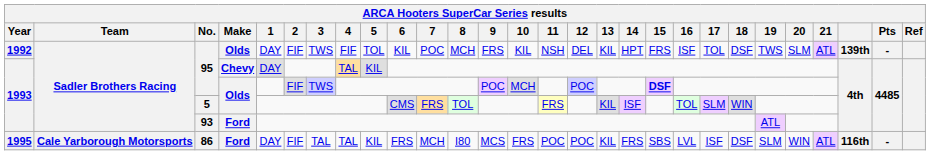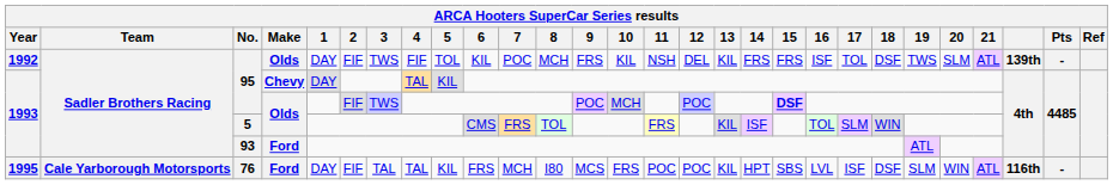 <table class="wikitable" style="text-align:center; font-size:75%">
 <tr>
 <th colspan=45><a href='#'>ARCA Hooters SuperCar Series</a> results</th>
 </tr>
 <tr>
 <th>Year</th>
 <th>Team</th>
 <th>No.</th>
 <th>Make</th>
 <th>1</th>
 <th>2</th>
 <th>3</th>
 <th>4</th>
 <th>5</th>
 <th>6</th>
 <th>7</th>
 <th>8</th>
 <th>9</th>
 <th>10</th>
 <th>11</th>
 <th>12</th>
 <th>13</th>
 <th>14</th>
 <th>15</th>
 <th>16</th>
 <th>17</th>
 <th>18</th>
 <th>19</th>
 <th>20</th>
 <th>21</th>
 <th></th>
 <th>Pts</th>
 <th>Ref</th>
 </tr>
 <tr>
 <th><a href='#'>1992</a></th>
 <th rowspan=5><a href='#'>Sadler Brothers Racing</a></th>
 <th rowspan=3>95</th>
 <th><a href='#'>Olds</a></th>
 <td><a href='#'>DAY</a></td>
 <td><a href='#'>FIF</a></td>
 <td><a href='#'>TWS</a></td>
 <td><a href='#'>FIF</a></td>
 <td><a href='#'>TOL</a></td>
 <td><a href='#'>KIL</a></td>
 <td><a href='#'>POC</a></td>
 <td><a href='#'>MCH</a></td>
 <td><a href='#'>FRS</a></td>
 <td><a href='#'>KIL</a></td>
 <td><a href='#'>NSH</a></td>
 <td><a href='#'>DEL</a></td>
 <td><a href='#'>KIL</a></td>
-<td><a href='#'>HPT</a></td>
+<td><a href='#'>FRS</a></td>
 <td><a href='#'>FRS</a></td>
 <td><a href='#'>ISF</a></td>
 <td><a href='#'>TOL</a></td>
 <td><a href='#'>DSF</a></td>
 <td><a href='#'>TWS</a></td>
 <td><a href='#'>SLM</a></td>
 <td style="background:#EFCFFF;"><a href='#'>ATL</a><br></td>
 <th>139th</th>
 <th>-</th>
 <th></th>
 </tr>
 <tr>
 <th rowspan=4><a href='#'>1993</a></th>
 <th><a href='#'>Chevy</a></th>
 <td style="background:#DFDFDF;"><a href='#'>DAY</a><br></td>
 <td colspan=2></td>
 <td style="background:#FFDF9F;"><a href='#'>TAL</a><br></td>
 <td style="background:#DFDFDF;"><a href='#'>KIL</a><br></td>
 <td colspan=16></td>
 <th rowspan=4>4th</th>
 <th rowspan=4>4485</th>
 <th rowspan=4></th>
 </tr>
 <tr>
 <th rowspan=2><a href='#'>Olds</a></th>
 <td></td>
 <td style="background:#DFDFDF;"><a href='#'>FIF</a><br></td>
 <td style="background:#CFCFFF;"><a href='#'>TWS</a><br></td>
 <td colspan=5></td>
 <td style="background:#EFCFFF;"><a href='#'>POC</a><br></td>
 <td style="background:#DFDFDF;"><a href='#'>MCH</a><br></td>
 <td></td>
 <td style="background:#CFCFFF;"><a href='#'>POC</a><br></td>
 <td colspan=2></td>
 <td style="background:#EFCFFF;"><strong><a href='#'>DSF</a></strong><br></td>
 <td colspan=6></td>
 </tr>
 <tr>
 <th>5</th>
 <td colspan=5></td>
 <td style="background:#DFDFDF;"><a href='#'>CMS</a><br></td>
 <td style="background:#FFDF9F;"><a href='#'>FRS</a><br></td>
 <td style="background:#DFFFDF;"><a href='#'>TOL</a><br></td>
 <td colspan=2></td>
 <td style="background:#FFFFBF;"><a href='#'>FRS</a><br></td>
 <td></td>
 <td style="background:#DFDFDF;"><a href='#'>KIL</a><br></td>
 <td style="background:#EFCFFF;"><a href='#'>ISF</a><br></td>
 <td></td>
 <td style="background:#DFFFDF;"><a href='#'>TOL</a><br></td>
 <td style="background:#EFCFFF;"><a href='#'>SLM</a><br></td>
 <td style="background:#DFDFDF;"><a href='#'>WIN</a><br></td>
 <td colspan=3></td>
 </tr>
 <tr>
 <th>93</th>
 <th><a href='#'>Ford</a></th>
 <td colspan=18></td>
 <td style="background:#EFCFFF;"><a href='#'>ATL</a><br></td>
 <td colspan=2></td>
 </tr>
 <tr>
 <th><a href='#'>1995</a></th>
 <th><a href='#'>Cale Yarborough Motorsports</a></th>
-<th>86</th>
+<th>76</th>
 <th><a href='#'>Ford</a></th>
 <td><a href='#'>DAY</a></td>
 <td><a href='#'>FIF</a></td>
 <td><a href='#'>TAL</a></td>
 <td><a href='#'>TAL</a></td>
 <td><a href='#'>KIL</a></td>
 <td><a href='#'>FRS</a></td>
 <td><a href='#'>MCH</a></td>
 <td><a href='#'>I80</a></td>
 <td><a href='#'>MCS</a></td>
 <td><a href='#'>FRS</a></td>
 <td><a href='#'>POC</a></td>
 <td><a href='#'>POC</a></td>
 <td><a href='#'>KIL</a></td>
-<td><a href='#'>FRS</a></td>
+<td><a href='#'>HPT</a></td>
 <td><a href='#'>SBS</a></td>
 <td><a href='#'>LVL</a></td>
 <td><a href='#'>ISF</a></td>
 <td><a href='#'>DSF</a></td>
 <td><a href='#'>SLM</a></td>
 <td><a href='#'>WIN</a></td>
 <td style="background:#EFCFFF;"><a href='#'>ATL</a><br></td>
 <th>116th</th>
 <th>-</th>
 <th></th>
 </tr>
 </table>
